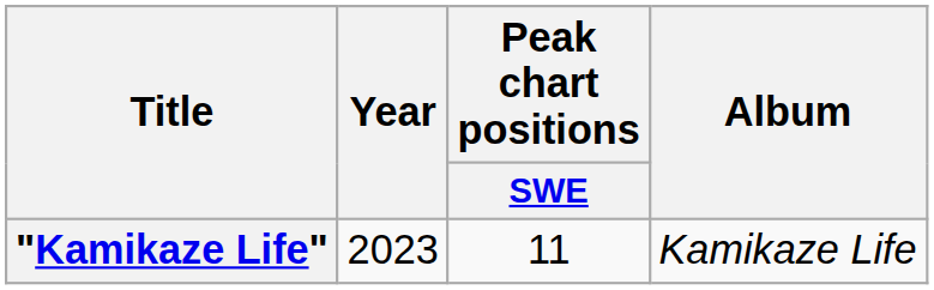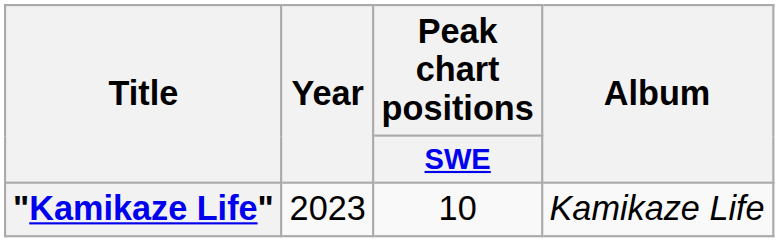 <table class="wikitable plainrowheaders" style="text-align:center;">
 <tr>
 <th scope="col" rowspan="2">Title</th>
 <th scope="col" rowspan="2">Year</th>
 <th scope="col" colspan="1">Peak chart positions</th>
 <th scope="col" rowspan="2">Album</th>
 </tr>
 <tr>
 <th scope="col" style="width:3em;font-size:85%;"><a href='#'>SWE</a><br></th>
 </tr>
 <tr>
 <th scope="row">"<a href='#'>Kamikaze Life</a>"</th>
 <td>2023</td>
-<td>11</td>
+<td>10</td>
 <td><em>Kamikaze Life</em></td>
 </tr>
 </table>
